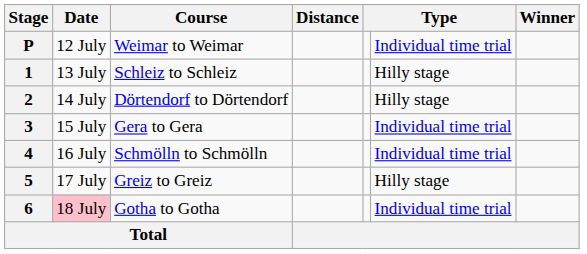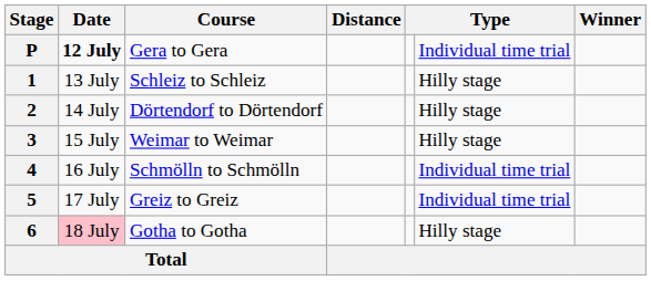 <table class=wikitable>
 <tr>
 <th>Stage</th>
 <th>Date</th>
 <th>Course</th>
 <th>Distance</th>
 <th colspan=2>Type</th>
 <th>Winner</th>
 </tr>
 <tr>
 <th align=center>P</th>
-<td align=center>12 July</td>
-<td><a href='#'>Weimar</a> to Weimar</td>
+<td align=center><strong>12 July</strong></td>
+<td><a href='#'>Gera</a> to Gera</td>
 <td align=center></td>
 <td></td>
 <td><a href='#'>Individual time trial</a></td>
 <td></td>
 </tr>
 <tr>
 <th align=center>1</th>
 <td align=center>13 July</td>
 <td><a href='#'>Schleiz</a> to Schleiz</td>
 <td align=center></td>
 <td></td>
 <td>Hilly stage</td>
 <td></td>
 </tr>
 <tr>
 <th align=center>2</th>
 <td align=center>14 July</td>
 <td><a href='#'>Dörtendorf</a> to Dörtendorf</td>
 <td align=center></td>
 <td></td>
 <td>Hilly stage</td>
 <td></td>
 </tr>
 <tr>
 <th align=center>3</th>
 <td align=center>15 July</td>
-<td><a href='#'>Gera</a> to Gera</td>
+<td><a href='#'>Weimar</a> to Weimar</td>
 <td align=center></td>
 <td></td>
-<td><a href='#'>Individual time trial</a></td>
+<td>Hilly stage</td>
 <td></td>
 </tr>
 <tr>
 <th align=center>4</th>
 <td align=center>16 July</td>
 <td><a href='#'>Schmölln</a> to Schmölln</td>
 <td align=center></td>
 <td></td>
 <td><a href='#'>Individual time trial</a></td>
 <td></td>
 </tr>
 <tr>
 <th align=center>5</th>
 <td align=center>17 July</td>
 <td><a href='#'>Greiz</a> to Greiz</td>
 <td align=center></td>
 <td></td>
-<td>Hilly stage</td>
+<td><a href='#'>Individual time trial</a></td>
 <td></td>
 </tr>
 <tr>
 <th align=center>6</th>
 <td align=center style="background: pink;">18 July</td>
 <td><a href='#'>Gotha</a> to Gotha</td>
 <td align=center></td>
 <td></td>
-<td><a href='#'>Individual time trial</a></td>
+<td>Hilly stage</td>
 <td></td>
 </tr>
 <tr>
 <th colspan=3>Total</th>
 <th colspan=5></th>
 </tr>
 </table>
